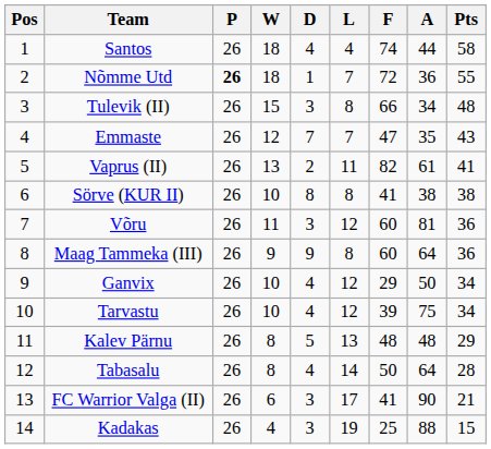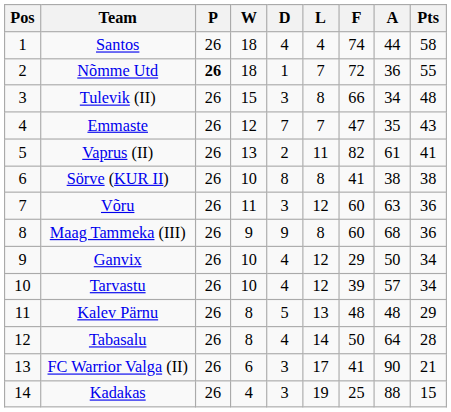 <table class="wikitable" style="font-size:90%; text-align:center;">
 <tr bgcolor="#efefef">
 <th width="25">Pos</th>
 <th width="130">Team</th>
 <th width="25">P</th>
 <th width="25">W</th>
 <th width="25">D</th>
 <th width="25">L</th>
 <th width="25">F</th>
 <th width="25">A</th>
 <th width="25">Pts</th>
 </tr>
 <tr>
 <td>1</td>
 <td><a href='#'>Santos</a></td>
 <td>26</td>
 <td>18</td>
 <td>4</td>
 <td>4</td>
 <td>74</td>
 <td>44</td>
 <td>58</td>
 </tr>
 <tr>
 <td>2</td>
 <td><a href='#'>Nõmme Utd</a></td>
 <td><strong>26</strong></td>
 <td>18</td>
 <td>1</td>
 <td>7</td>
 <td>72</td>
 <td>36</td>
 <td>55</td>
 </tr>
 <tr>
 <td>3</td>
 <td><a href='#'>Tulevik</a> (II)</td>
 <td>26</td>
 <td>15</td>
 <td>3</td>
 <td>8</td>
 <td>66</td>
 <td>34</td>
 <td>48</td>
 </tr>
 <tr>
 <td>4</td>
 <td><a href='#'>Emmaste</a></td>
 <td>26</td>
 <td>12</td>
 <td>7</td>
 <td>7</td>
 <td>47</td>
 <td>35</td>
 <td>43</td>
 </tr>
 <tr>
 <td>5</td>
 <td><a href='#'>Vaprus</a> (II)</td>
 <td>26</td>
 <td>13</td>
 <td>2</td>
 <td>11</td>
 <td>82</td>
 <td>61</td>
 <td>41</td>
 </tr>
 <tr>
 <td>6</td>
 <td><a href='#'>Sörve</a> (<a href='#'>KUR II</a>)</td>
 <td>26</td>
 <td>10</td>
 <td>8</td>
 <td>8</td>
 <td>41</td>
 <td>38</td>
 <td>38</td>
 </tr>
 <tr>
 <td>7</td>
 <td><a href='#'>Võru</a></td>
 <td>26</td>
 <td>11</td>
 <td>3</td>
 <td>12</td>
 <td>60</td>
-<td>81</td>
+<td>63</td>
 <td>36</td>
 </tr>
 <tr>
 <td>8</td>
 <td><a href='#'>Maag Tammeka</a> (III)</td>
 <td>26</td>
 <td>9</td>
 <td>9</td>
 <td>8</td>
 <td>60</td>
-<td>64</td>
+<td>68</td>
 <td>36</td>
 </tr>
 <tr>
 <td>9</td>
 <td><a href='#'>Ganvix</a></td>
 <td>26</td>
 <td>10</td>
 <td>4</td>
 <td>12</td>
 <td>29</td>
 <td>50</td>
 <td>34</td>
 </tr>
 <tr>
 <td>10</td>
 <td><a href='#'>Tarvastu</a></td>
 <td>26</td>
 <td>10</td>
 <td>4</td>
 <td>12</td>
 <td>39</td>
-<td>75</td>
+<td>57</td>
 <td>34</td>
 </tr>
 <tr>
 <td>11</td>
 <td><a href='#'>Kalev Pärnu</a></td>
 <td>26</td>
 <td>8</td>
 <td>5</td>
 <td>13</td>
 <td>48</td>
 <td>48</td>
 <td>29</td>
 </tr>
 <tr>
 <td>12</td>
 <td><a href='#'>Tabasalu</a></td>
 <td>26</td>
 <td>8</td>
 <td>4</td>
 <td>14</td>
 <td>50</td>
 <td>64</td>
 <td>28</td>
 </tr>
 <tr>
 <td>13</td>
 <td><a href='#'>FC Warrior Valga</a> (II)</td>
 <td>26</td>
 <td>6</td>
 <td>3</td>
 <td>17</td>
 <td>41</td>
 <td>90</td>
 <td>21</td>
 </tr>
 <tr>
 <td>14</td>
 <td><a href='#'>Kadakas</a></td>
 <td>26</td>
 <td>4</td>
 <td>3</td>
 <td>19</td>
 <td>25</td>
 <td>88</td>
 <td>15</td>
 </tr>
 </table>
